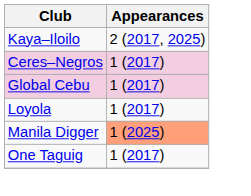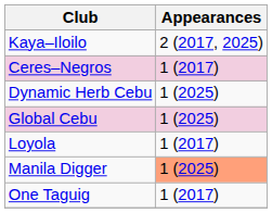 <table class="wikitable" style="text-align:left">
 <tr>
 <th>Club</th>
 <th>Appearances</th>
 </tr>
 <tr>
 <td><a href='#'>Kaya–Iloilo</a></td>
 <td>2 (<a href='#'>2017</a>, <a href='#'>2025</a>)</td>
 </tr>
 <tr style="background: #F2CEE0">
 <td><a href='#'>Ceres–Negros</a></td>
 <td>1 (<a href='#'>2017</a>)</td>
 </tr>
+<tr>
+<td><a href='#'>Dynamic Herb Cebu</a></td>
+<td>1 (<a href='#'>2025</a>)</td>
+</tr>
 <tr style="background: #F2CEE0">
 <td><a href='#'>Global Cebu</a></td>
-<td>1 (<a href='#'>2017</a>)</td>
+<td>1 (<a href='#'>2025</a>)</td>
 </tr>
 <tr>
 <td><a href='#'>Loyola</a></td>
 <td>1 (<a href='#'>2017</a>)</td>
 </tr>
 <tr>
 <td><a href='#'>Manila Digger</a></td>
 <td style="background: lightsalmon;">1 (<a href='#'>2025</a>)</td>
 </tr>
 <tr>
 <td><a href='#'>One Taguig</a></td>
 <td>1 (<a href='#'>2017</a>)</td>
 </tr>
 <tr>
 </tr>
 </table>
